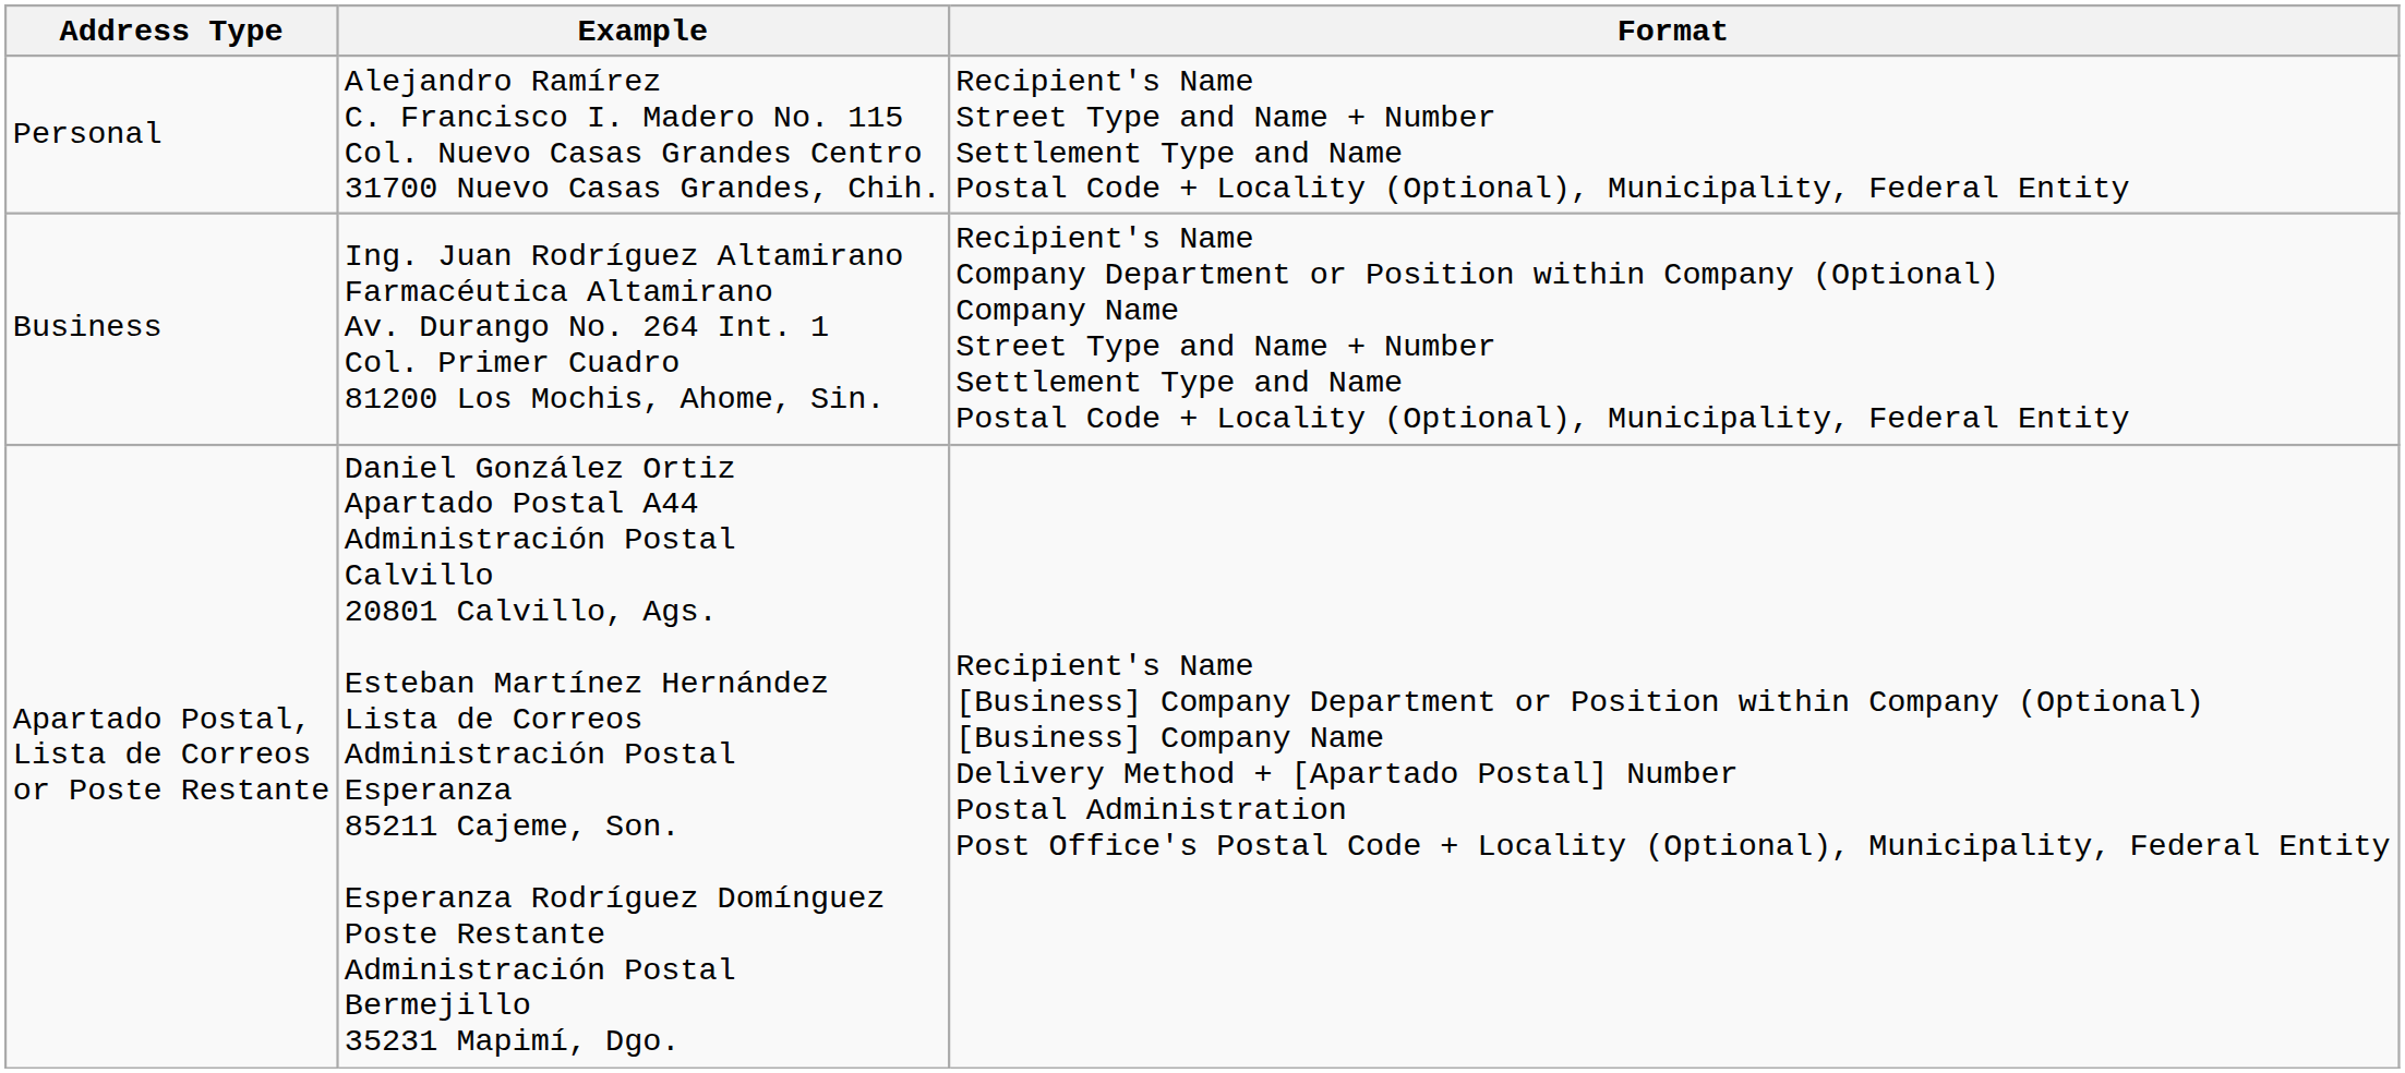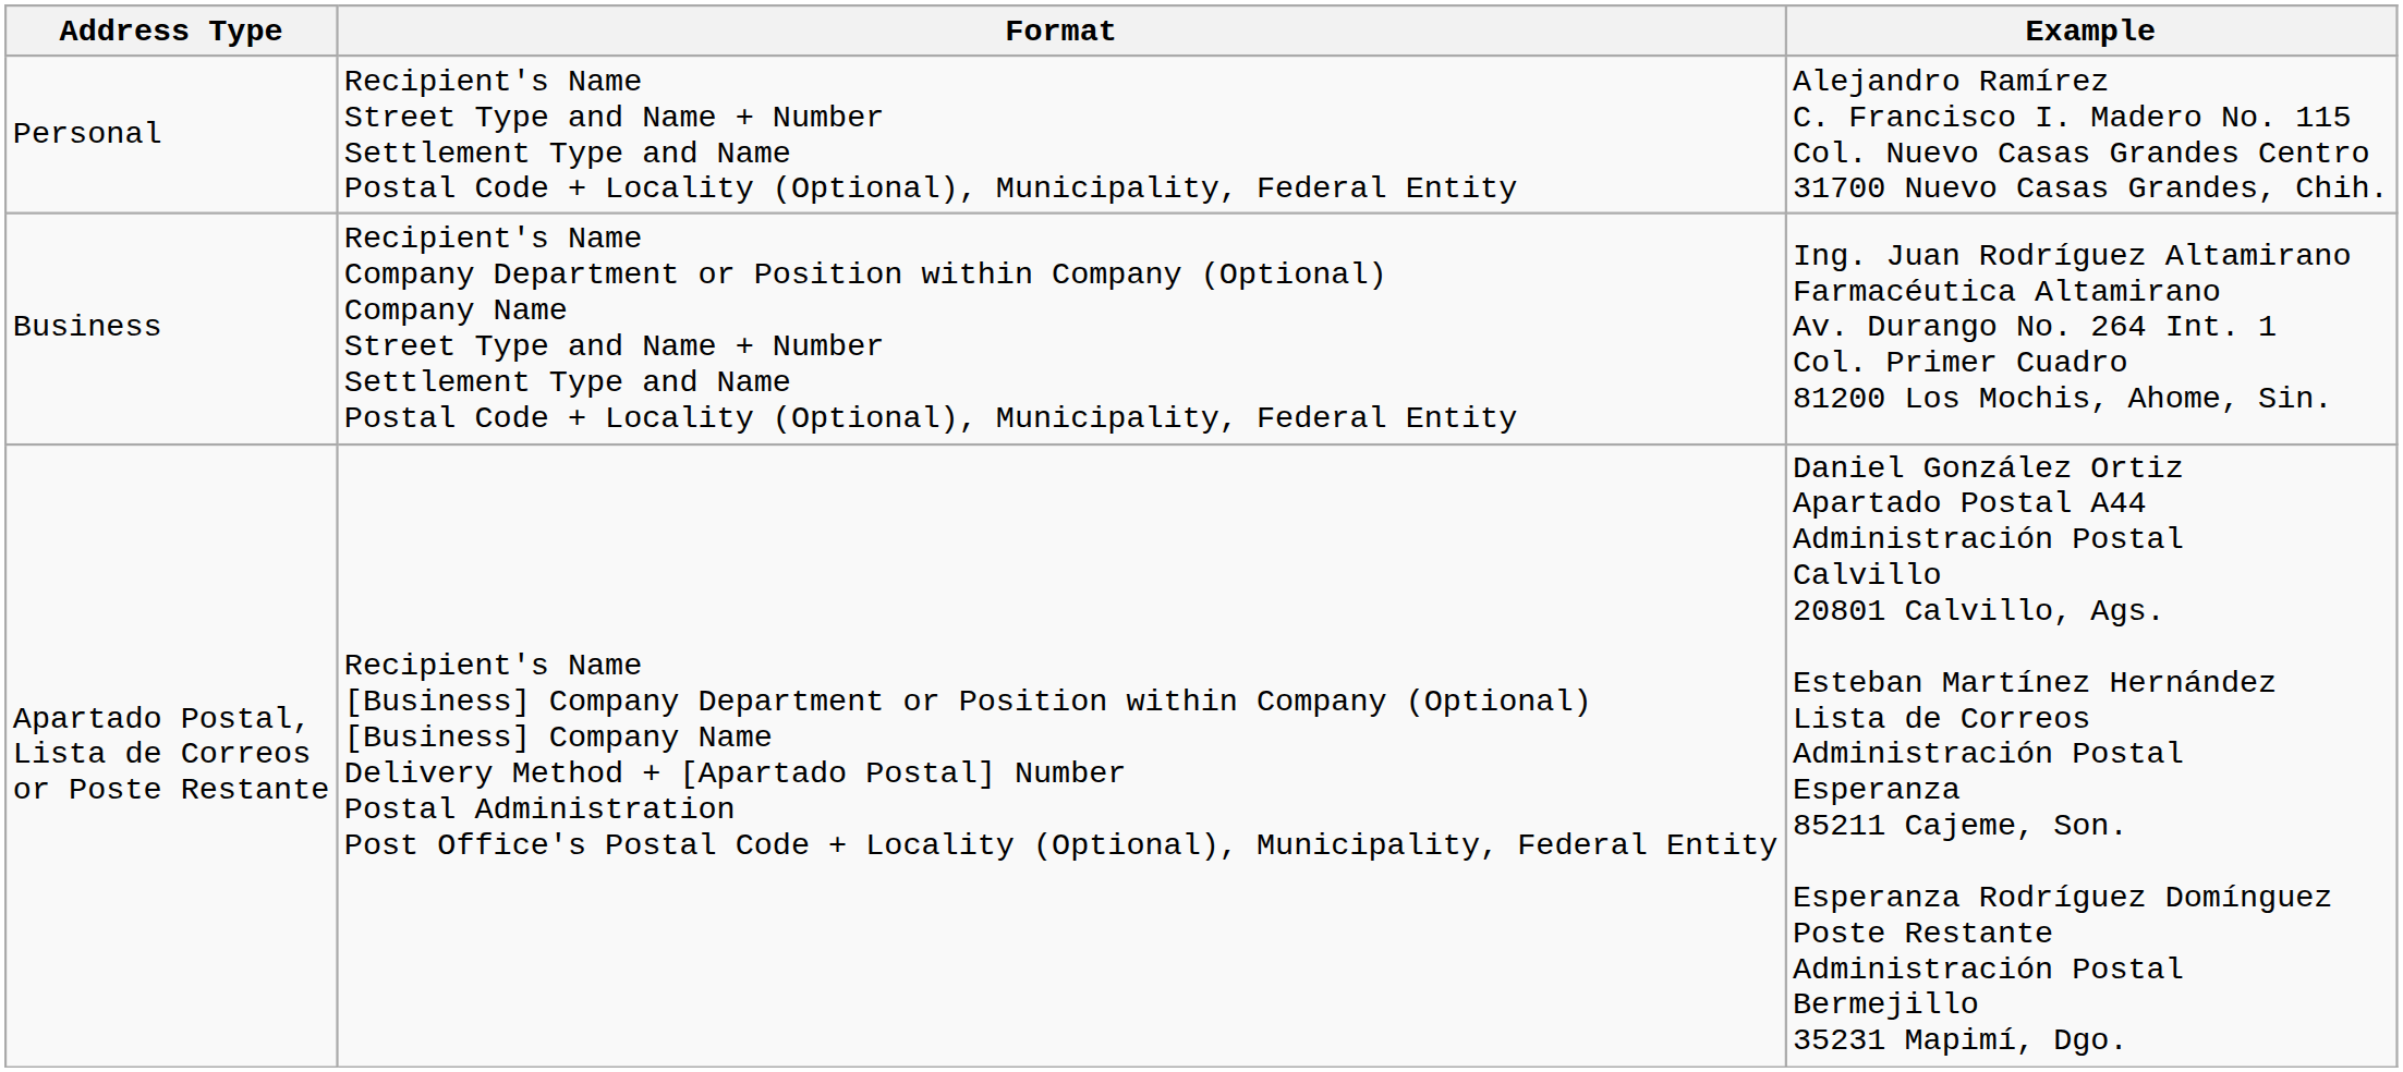 <table class="wikitable">
 <tr>
 <th>Address Type</th>
+<th>Format</th>
 <th>Example</th>
-<th>Format</th>
 </tr>
 <tr>
 <td>Personal</td>
+<td>Recipient's Name<br>Street Type and Name + Number<br>Settlement Type and Name<br>Postal Code + Locality (Optional), Municipality, Federal Entity</td>
 <td>Alejandro Ramírez<br>C. Francisco I. Madero No. 115<br>Col. Nuevo Casas Grandes Centro<br>31700 Nuevo Casas Grandes, Chih.</td>
-<td>Recipient's Name<br>Street Type and Name + Number<br>Settlement Type and Name<br>Postal Code + Locality (Optional), Municipality, Federal Entity</td>
 </tr>
 <tr>
 <td>Business</td>
+<td>Recipient's Name<br>Company Department or Position within Company (Optional)<br>Company Name<br>Street Type and Name + Number<br>Settlement Type and Name<br>Postal Code + Locality (Optional), Municipality, Federal Entity</td>
 <td>Ing. Juan Rodríguez Altamirano<br>Farmacéutica Altamirano<br>Av. Durango No. 264 Int. 1<br>Col. Primer Cuadro<br>81200 Los Mochis, Ahome, Sin.</td>
-<td>Recipient's Name<br>Company Department or Position within Company (Optional)<br>Company Name<br>Street Type and Name + Number<br>Settlement Type and Name<br>Postal Code + Locality (Optional), Municipality, Federal Entity</td>
 </tr>
 <tr>
 <td>Apartado Postal,<br>Lista de Correos<br>or Poste Restante</td>
+<td>Recipient's Name<br>[Business] Company Department or Position within Company (Optional)<br>[Business] Company Name<br>Delivery Method + [Apartado Postal] Number<br>Postal Administration<br>Post Office's Postal Code + Locality (Optional), Municipality, Federal Entity</td>
 <td>Daniel González Ortiz<br>Apartado Postal A44<br>Administración Postal<br>Calvillo<br>20801 Calvillo, Ags.<br><br>Esteban Martínez Hernández<br>Lista de Correos<br>Administración Postal<br>Esperanza<br>85211 Cajeme, Son.<br><br>Esperanza Rodríguez Domínguez<br>Poste Restante<br>Administración Postal<br>Bermejillo<br>35231 Mapimí, Dgo.</td>
-<td>Recipient's Name<br>[Business] Company Department or Position within Company (Optional)<br>[Business] Company Name<br>Delivery Method + [Apartado Postal] Number<br>Postal Administration<br>Post Office's Postal Code + Locality (Optional), Municipality, Federal Entity</td>
 </tr>
 </table>
